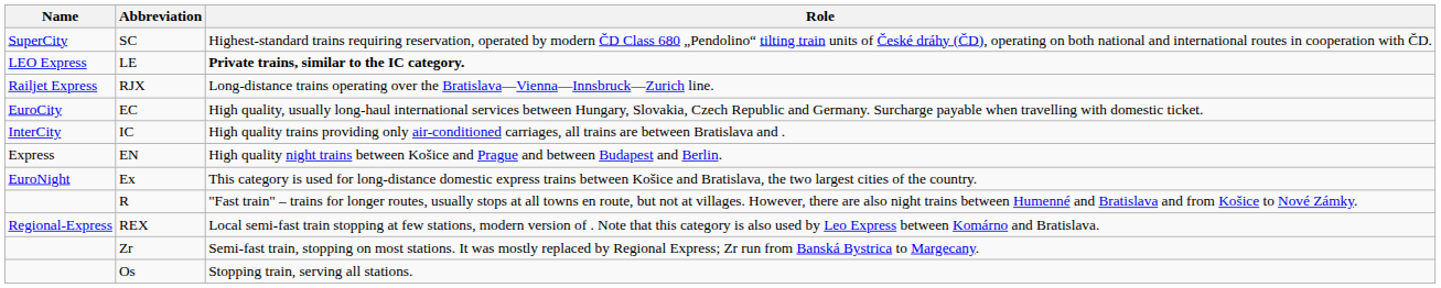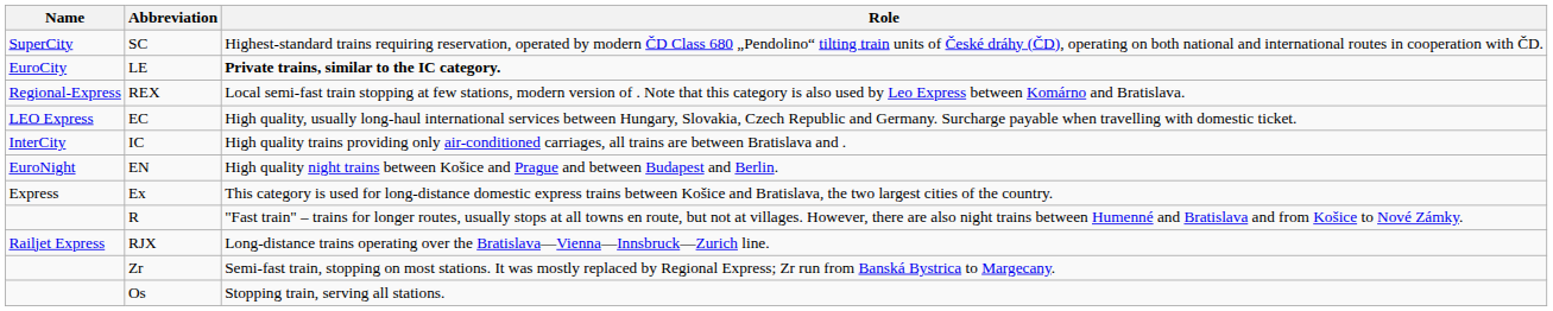 <table class="wikitable">
 <tr>
 <th>Name</th>
 <th>Abbreviation</th>
 <th>Role</th>
 </tr>
 <tr>
 <td><a href='#'>SuperCity</a></td>
 <td>SC</td>
 <td>Highest-standard trains requiring reservation, operated by modern <a href='#'>ČD Class 680</a> „Pendolino“ <a href='#'>tilting train</a> units of <a href='#'>České dráhy (ČD)</a>, operating on both national and international routes in cooperation with ČD.</td>
 </tr>
 <tr>
-<td><a href='#'>LEO Express</a></td>
+<td><a href='#'>EuroCity</a></td>
 <td>LE</td>
 <td><strong>Private trains, similar to the IC category.</strong></td>
 </tr>
 <tr>
-<td><a href='#'>Railjet Express</a></td>
-<td>RJX</td>
-<td>Long-distance trains operating over the <a href='#'>Bratislava</a>—<a href='#'>Vienna</a>—<a href='#'>Innsbruck</a>—<a href='#'>Zurich</a> line.</td>
+<td><a href='#'>Regional-Express</a></td>
+<td>REX</td>
+<td>Local semi-fast train stopping at few stations, modern version of . Note that this category is also used by <a href='#'>Leo Express</a> between <a href='#'>Komárno</a> and Bratislava.</td>
 </tr>
 <tr>
-<td><a href='#'>EuroCity</a></td>
+<td><a href='#'>LEO Express</a></td>
 <td>EC</td>
 <td>High quality, usually long-haul international services between Hungary, Slovakia, Czech Republic and Germany. Surcharge payable when travelling with domestic ticket.</td>
 </tr>
 <tr>
 <td><a href='#'>InterCity</a></td>
 <td>IC</td>
 <td>High quality trains providing only <a href='#'>air-conditioned</a> carriages, all trains are between Bratislava and .</td>
 </tr>
 <tr>
-<td>Express</td>
+<td><a href='#'>EuroNight</a></td>
 <td>EN</td>
 <td>High quality <a href='#'>night trains</a> between Košice and <a href='#'>Prague</a> and between <a href='#'>Budapest</a> and <a href='#'>Berlin</a>.</td>
 </tr>
 <tr>
-<td><a href='#'>EuroNight</a></td>
+<td>Express</td>
 <td>Ex</td>
 <td>This category is used for long-distance domestic express trains between Košice and Bratislava, the two largest cities of the country.</td>
 </tr>
 <tr>
 <td></td>
 <td>R</td>
 <td>"Fast train" – trains for longer routes, usually stops at all towns en route, but not at villages. However, there are also night trains between <a href='#'>Humenné</a> and <a href='#'>Bratislava</a> and from <a href='#'>Košice</a> to <a href='#'>Nové Zámky</a>.</td>
 </tr>
 <tr>
-<td><a href='#'>Regional-Express</a></td>
-<td>REX</td>
-<td>Local semi-fast train stopping at few stations, modern version of . Note that this category is also used by <a href='#'>Leo Express</a> between <a href='#'>Komárno</a> and Bratislava.</td>
+<td><a href='#'>Railjet Express</a></td>
+<td>RJX</td>
+<td>Long-distance trains operating over the <a href='#'>Bratislava</a>—<a href='#'>Vienna</a>—<a href='#'>Innsbruck</a>—<a href='#'>Zurich</a> line.</td>
 </tr>
 <tr>
 <td></td>
 <td>Zr</td>
 <td>Semi-fast train, stopping on most stations. It was mostly replaced by Regional Express; Zr run from <a href='#'>Banská Bystrica</a> to <a href='#'>Margecany</a>.</td>
 </tr>
 <tr>
 <td></td>
 <td>Os</td>
 <td>Stopping train, serving all stations.</td>
 </tr>
 </table>
